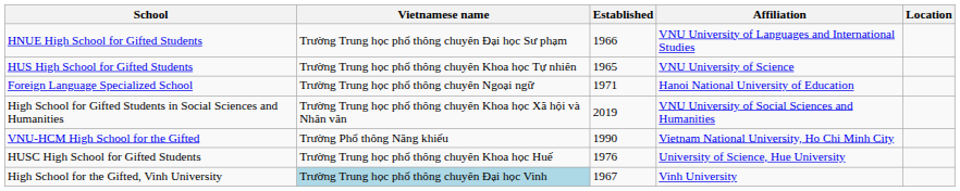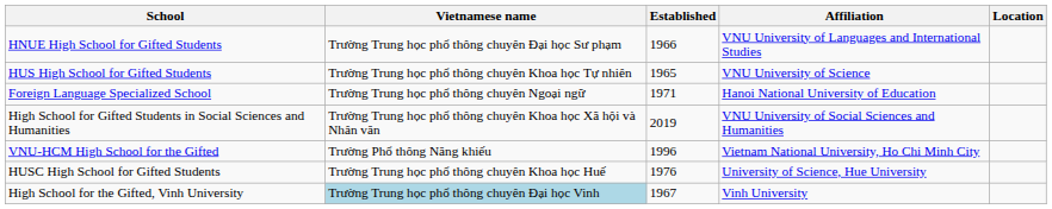 <table class="wikitable sortable plainrowheaders">
 <tr>
 <th scope="col">School</th>
 <th>Vietnamese name</th>
 <th scope="col">Established</th>
 <th scope="col">Affiliation</th>
 <th scope="col">Location</th>
 </tr>
 <tr>
 <td scope="row"><a href='#'>HNUE High School for Gifted Students</a></td>
 <td>Trường Trung học phổ thông chuyên Đại học Sư phạm</td>
 <td>1966</td>
 <td><a href='#'>VNU University of Languages and International Studies</a></td>
 <td></td>
 </tr>
 <tr>
 <td scope="row"><a href='#'>HUS High School for Gifted Students</a></td>
 <td>Trường Trung học phổ thông chuyên Khoa học Tự nhiên</td>
 <td>1965</td>
 <td><a href='#'>VNU University of Science</a></td>
 <td></td>
 </tr>
 <tr>
 <td scope="row"><a href='#'>Foreign Language Specialized School</a></td>
 <td>Trường Trung học phổ thông chuyên Ngoại ngữ</td>
 <td>1971</td>
 <td><a href='#'>Hanoi National University of Education</a></td>
 <td></td>
 </tr>
 <tr>
 <td>High School for Gifted Students in Social Sciences and Humanities</td>
 <td>Trường Trung học phổ thông chuyên Khoa học Xã hội và Nhân văn</td>
 <td>2019</td>
 <td><a href='#'>VNU University of Social Sciences and Humanities</a></td>
 <td></td>
 </tr>
 <tr>
 <td scope="row"><a href='#'>VNU-HCM High School for the Gifted</a></td>
 <td>Trường Phổ thông Năng khiếu</td>
-<td>1990</td>
+<td>1996</td>
 <td><a href='#'>Vietnam National University, Ho Chi Minh City</a></td>
 <td></td>
 </tr>
 <tr>
 <td scope="row">HUSC High School for Gifted Students</td>
 <td>Trường Trung học phổ thông chuyên Khoa học Huế</td>
 <td>1976</td>
 <td><a href='#'>University of Science, Hue University</a></td>
 <td></td>
 </tr>
 <tr>
 <td scope="row">High School for the Gifted, Vinh University</td>
 <td style="background: lightblue;">Trường Trung học phổ thông chuyên Đại học Vinh</td>
 <td>1967</td>
 <td><a href='#'>Vinh University</a></td>
 <td></td>
 </tr>
 </table>
